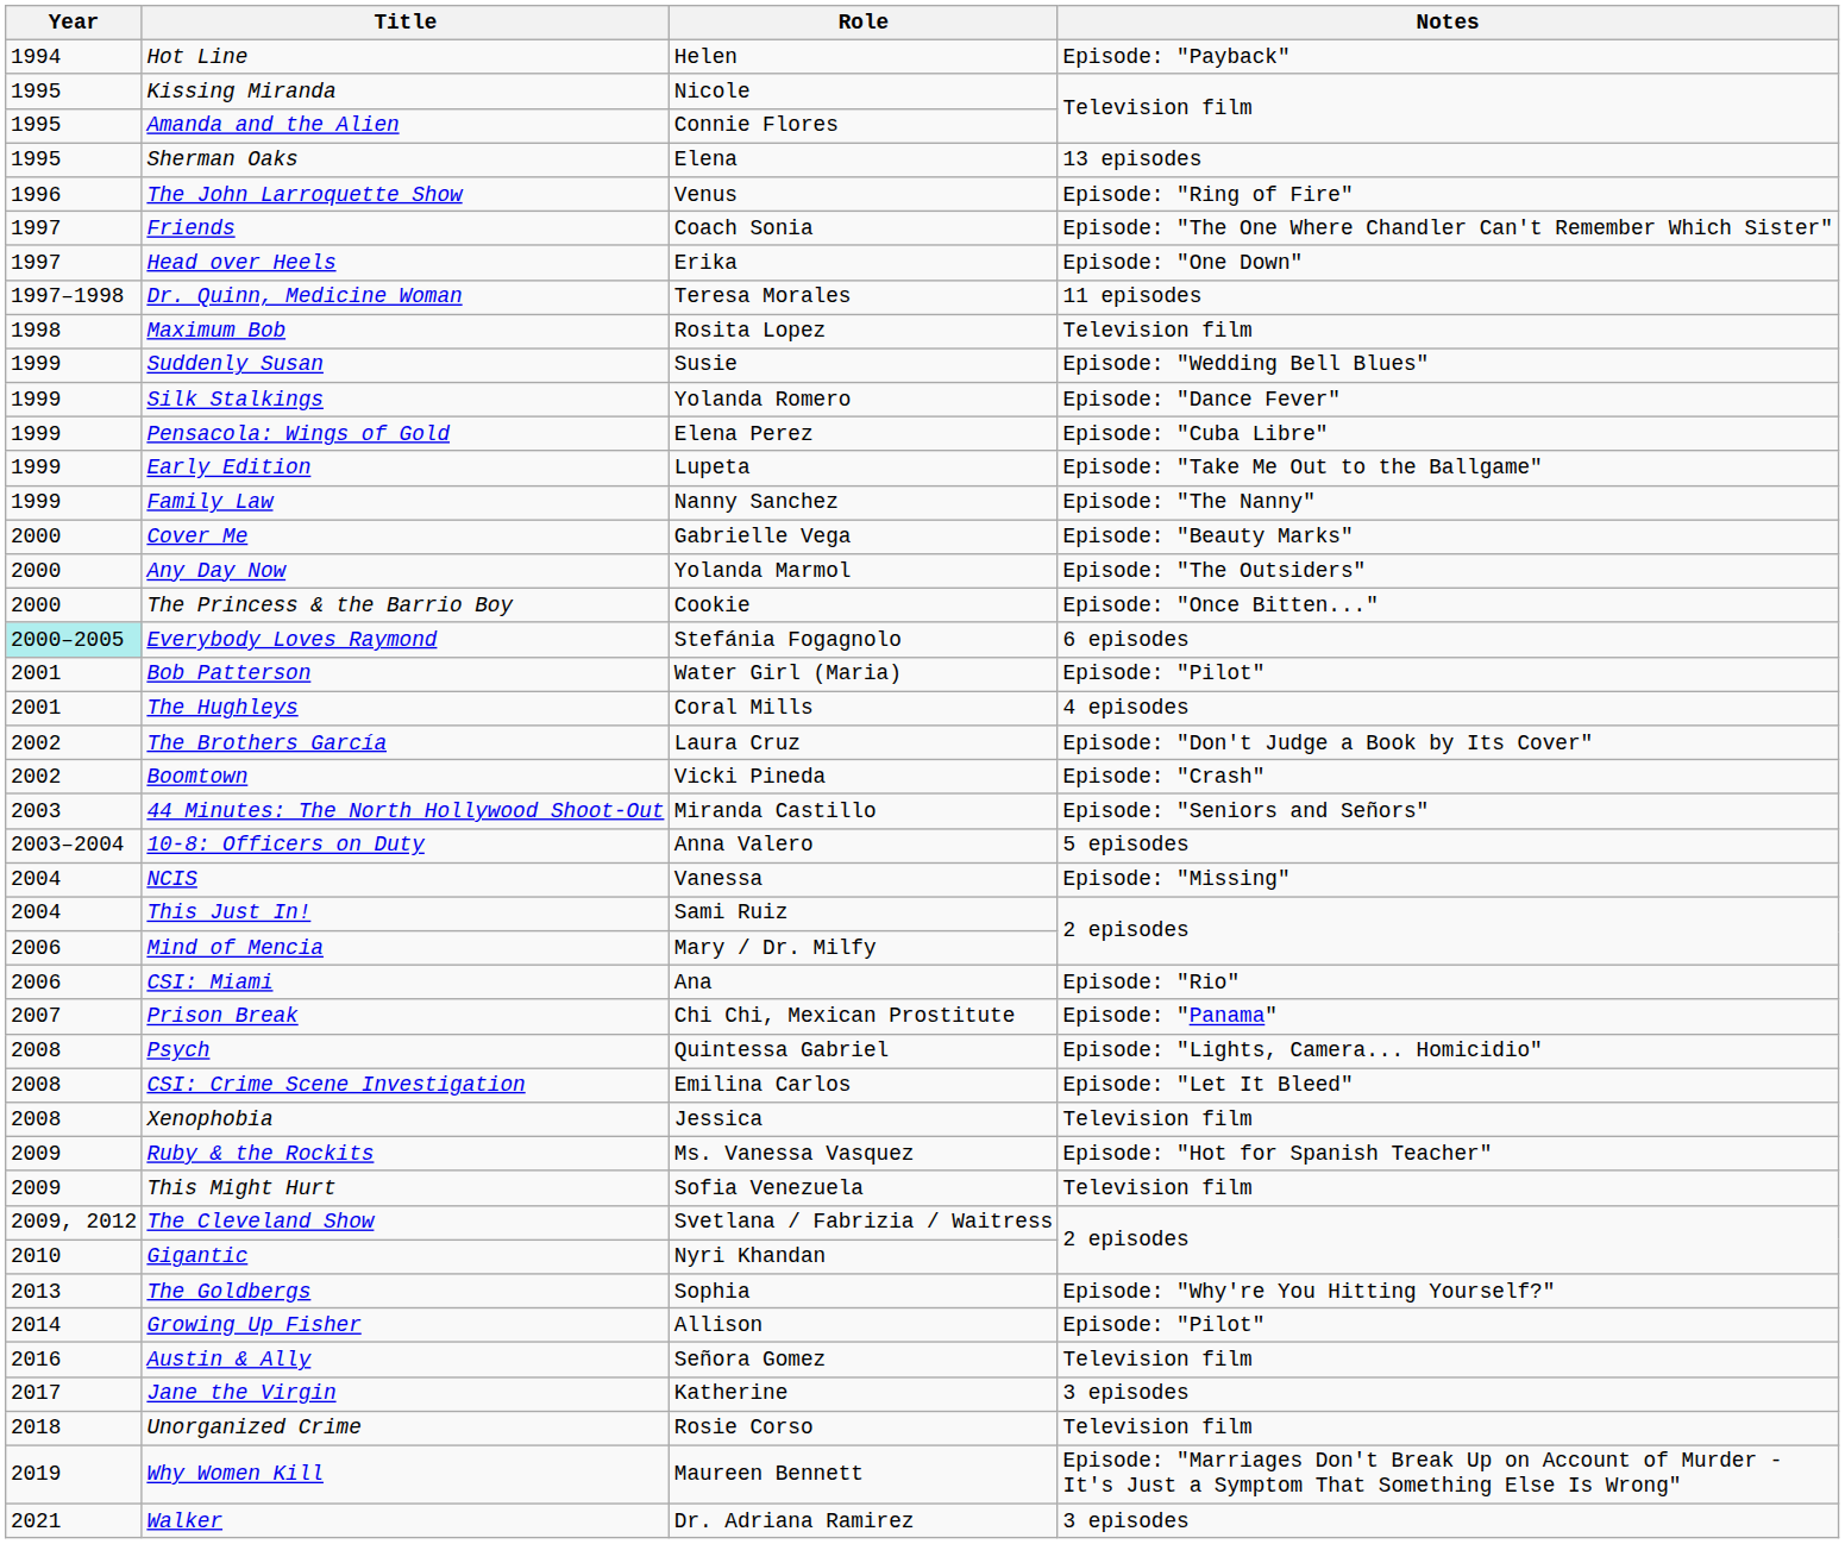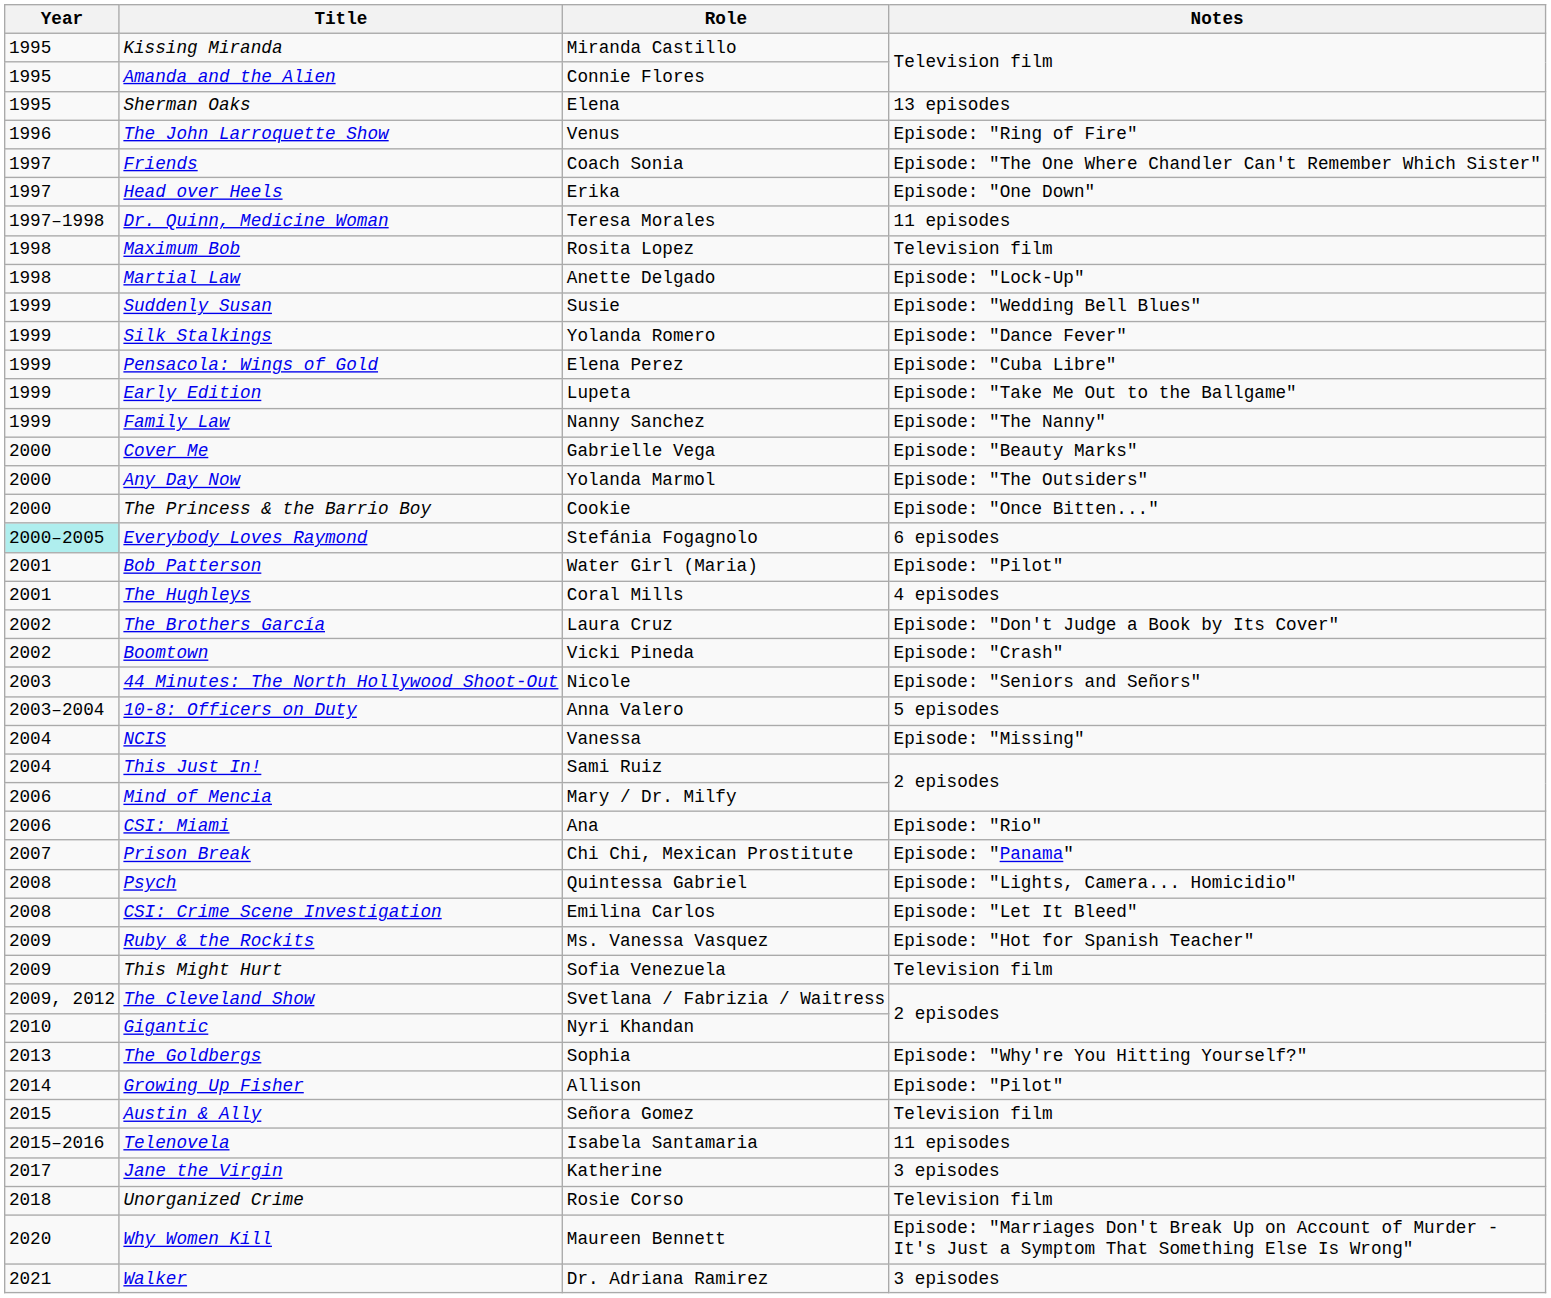 <table class="wikitable sortable">
 <tr>
 <th>Year</th>
 <th>Title</th>
 <th>Role</th>
 <th>Notes</th>
 </tr>
 <tr>
-<td>1994</td>
-<td><em>Hot Line</em></td>
-<td>Helen</td>
-<td>Episode: "Payback"</td>
-</tr>
-<tr>
 <td>1995</td>
 <td><em>Kissing Miranda</em></td>
-<td>Nicole</td>
+<td>Miranda Castillo</td>
 <td rowspan="2">Television film</td>
 </tr>
 <tr>
 <td>1995</td>
 <td><em><a href='#'>Amanda and the Alien</a></em></td>
 <td>Connie Flores</td>
 </tr>
 <tr>
 <td>1995</td>
 <td><em>Sherman Oaks</em></td>
 <td>Elena</td>
 <td>13 episodes</td>
 </tr>
 <tr>
 <td>1996</td>
 <td><em><a href='#'>The John Larroquette Show</a></em></td>
 <td>Venus</td>
 <td>Episode: "Ring of Fire"</td>
 </tr>
 <tr>
 <td>1997</td>
 <td><em><a href='#'>Friends</a></em></td>
 <td>Coach Sonia</td>
 <td>Episode: "The One Where Chandler Can't Remember Which Sister"</td>
 </tr>
 <tr>
 <td>1997</td>
 <td><a href='#'><em>Head over Heels</em></a></td>
 <td>Erika</td>
 <td>Episode: "One Down"</td>
 </tr>
 <tr>
 <td>1997–1998</td>
 <td><em><a href='#'>Dr. Quinn, Medicine Woman</a></em></td>
 <td>Teresa Morales</td>
 <td>11 episodes</td>
 </tr>
 <tr>
 <td>1998</td>
 <td><em><a href='#'>Maximum Bob</a></em></td>
 <td>Rosita Lopez</td>
 <td>Television film</td>
+</tr>
+<tr>
+<td>1998</td>
+<td><a href='#'><em>Martial Law</em></a></td>
+<td>Anette Delgado</td>
+<td>Episode: "Lock-Up"</td>
 </tr>
 <tr>
 <td>1999</td>
 <td><em><a href='#'>Suddenly Susan</a></em></td>
 <td>Susie</td>
 <td>Episode: "Wedding Bell Blues"</td>
 </tr>
 <tr>
 <td>1999</td>
 <td><em><a href='#'>Silk Stalkings</a></em></td>
 <td>Yolanda Romero</td>
 <td>Episode: "Dance Fever"</td>
 </tr>
 <tr>
 <td>1999</td>
 <td><em><a href='#'>Pensacola: Wings of Gold</a></em></td>
 <td>Elena Perez</td>
 <td>Episode: "Cuba Libre"</td>
 </tr>
 <tr>
 <td>1999</td>
 <td><em><a href='#'>Early Edition</a></em></td>
 <td>Lupeta</td>
 <td>Episode: "Take Me Out to the Ballgame"</td>
 </tr>
 <tr>
 <td>1999</td>
 <td><a href='#'><em>Family Law</em></a></td>
 <td>Nanny Sanchez</td>
 <td>Episode: "The Nanny"</td>
 </tr>
 <tr>
 <td>2000</td>
 <td><a href='#'><em>Cover Me</em></a></td>
 <td>Gabrielle Vega</td>
 <td>Episode: "Beauty Marks"</td>
 </tr>
 <tr>
 <td>2000</td>
 <td><a href='#'><em>Any Day Now</em></a></td>
 <td>Yolanda Marmol</td>
 <td>Episode: "The Outsiders"</td>
 </tr>
 <tr>
 <td>2000</td>
 <td><em>The Princess & the Barrio Boy</em></td>
 <td>Cookie</td>
 <td>Episode: "Once Bitten..."</td>
 </tr>
 <tr>
 <td style="background: paleturquoise;">2000–2005</td>
 <td><em><a href='#'>Everybody Loves Raymond</a></em></td>
 <td>Stefánia Fogagnolo</td>
 <td>6 episodes</td>
 </tr>
 <tr>
 <td>2001</td>
 <td><a href='#'><em>Bob Patterson</em></a></td>
 <td>Water Girl (Maria)</td>
 <td>Episode: "Pilot"</td>
 </tr>
 <tr>
 <td>2001</td>
 <td><em><a href='#'>The Hughleys</a></em></td>
 <td>Coral Mills</td>
 <td>4 episodes</td>
 </tr>
 <tr>
 <td>2002</td>
 <td><em><a href='#'>The Brothers García</a></em></td>
 <td>Laura Cruz</td>
 <td>Episode: "Don't Judge a Book by Its Cover"</td>
 </tr>
 <tr>
 <td>2002</td>
 <td><a href='#'><em>Boomtown</em></a></td>
 <td>Vicki Pineda</td>
 <td>Episode: "Crash"</td>
 </tr>
 <tr>
 <td>2003</td>
 <td><em><a href='#'>44 Minutes: The North Hollywood Shoot-Out</a></em></td>
-<td>Miranda Castillo</td>
+<td>Nicole</td>
 <td>Episode: "Seniors and Señors"</td>
 </tr>
 <tr>
 <td>2003–2004</td>
 <td><em><a href='#'>10-8: Officers on Duty</a></em></td>
 <td>Anna Valero</td>
 <td>5 episodes</td>
 </tr>
 <tr>
 <td>2004</td>
 <td><a href='#'><em>NCIS</em></a></td>
 <td>Vanessa</td>
 <td>Episode: "Missing"</td>
 </tr>
 <tr>
 <td>2004</td>
 <td><em><a href='#'>This Just In!</a></em></td>
 <td>Sami Ruiz</td>
 <td rowspan="2">2 episodes</td>
 </tr>
 <tr>
 <td>2006</td>
 <td><em><a href='#'>Mind of Mencia</a></em></td>
 <td>Mary / Dr. Milfy</td>
 </tr>
 <tr>
 <td>2006</td>
 <td><em><a href='#'>CSI: Miami</a></em></td>
 <td>Ana</td>
 <td>Episode: "Rio"</td>
 </tr>
 <tr>
 <td>2007</td>
 <td><em><a href='#'>Prison Break</a></em></td>
 <td>Chi Chi, Mexican Prostitute</td>
 <td>Episode: "<a href='#'>Panama</a>"</td>
 </tr>
 <tr>
 <td>2008</td>
 <td><em><a href='#'>Psych</a></em></td>
 <td>Quintessa Gabriel</td>
 <td>Episode: "Lights, Camera... Homicidio"</td>
 </tr>
 <tr>
 <td>2008</td>
 <td><em><a href='#'>CSI: Crime Scene Investigation</a></em></td>
 <td>Emilina Carlos</td>
 <td>Episode: "Let It Bleed"</td>
 </tr>
 <tr>
-<td>2008</td>
-<td><em>Xenophobia</em></td>
-<td>Jessica</td>
-<td>Television film</td>
-</tr>
-<tr>
 <td>2009</td>
 <td><em><a href='#'>Ruby & the Rockits</a></em></td>
 <td>Ms. Vanessa Vasquez</td>
 <td>Episode: "Hot for Spanish Teacher"</td>
 </tr>
 <tr>
 <td>2009</td>
 <td><em>This Might Hurt</em></td>
 <td>Sofia Venezuela</td>
 <td>Television film</td>
 </tr>
 <tr>
 <td>2009, 2012</td>
 <td><em><a href='#'>The Cleveland Show</a></em></td>
 <td>Svetlana / Fabrizia / Waitress</td>
 <td rowspan="2">2 episodes</td>
 </tr>
 <tr>
 <td>2010</td>
 <td><a href='#'><em>Gigantic</em></a></td>
 <td>Nyri Khandan</td>
 </tr>
 <tr>
 <td>2013</td>
 <td><a href='#'><em>The Goldbergs</em></a></td>
 <td>Sophia</td>
 <td>Episode: "Why're You Hitting Yourself?"</td>
 </tr>
 <tr>
 <td>2014</td>
 <td><em><a href='#'>Growing Up Fisher</a></em></td>
 <td>Allison</td>
 <td>Episode: "Pilot"</td>
 </tr>
 <tr>
-<td>2016</td>
+<td>2015</td>
 <td><em><a href='#'>Austin & Ally</a></em></td>
 <td>Señora Gomez</td>
 <td>Television film</td>
+</tr>
+<tr>
+<td>2015–2016</td>
+<td><a href='#'><em>Telenovela</em></a></td>
+<td>Isabela Santamaria</td>
+<td>11 episodes</td>
 </tr>
 <tr>
 <td>2017</td>
 <td><em><a href='#'>Jane the Virgin</a></em></td>
 <td>Katherine</td>
 <td>3 episodes</td>
 </tr>
 <tr>
 <td>2018</td>
 <td><em>Unorganized Crime</em></td>
 <td>Rosie Corso</td>
 <td>Television film</td>
 </tr>
 <tr>
-<td>2019</td>
+<td>2020</td>
 <td><em><a href='#'>Why Women Kill</a></em></td>
 <td>Maureen Bennett</td>
 <td>Episode: "Marriages Don't Break Up on Account of Murder -<br>It's Just a Symptom That Something Else Is Wrong"</td>
 </tr>
 <tr>
 <td>2021</td>
 <td><a href='#'><em>Walker</em></a></td>
 <td>Dr. Adriana Ramirez</td>
 <td>3 episodes</td>
 </tr>
 </table>
